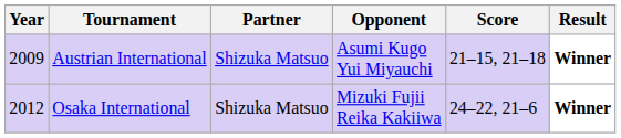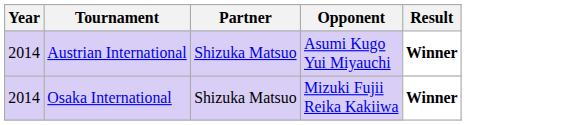 <table class="sortable wikitable" style="font-size: 90%;">
 <tr>
 <th>Year</th>
 <th>Tournament</th>
 <th>Partner</th>
 <th>Opponent</th>
-<th>Score</th>
 <th>Result</th>
 </tr>
 <tr style="background:#D8CEF6">
-<td align="center">2009</td>
+<td align="center">2014</td>
 <td align="left"><a href='#'>Austrian International</a></td>
 <td align="left"> <a href='#'>Shizuka Matsuo</a></td>
 <td align="left"> <a href='#'>Asumi Kugo</a> <br>  <a href='#'>Yui Miyauchi</a></td>
-<td align="left">21–15, 21–18</td>
 <td style="text-align:left; background:white"> <strong>Winner</strong></td>
 </tr>
 <tr style="background:#D8CEF6">
-<td align="center">2012</td>
+<td align="center">2014</td>
 <td align="left"><a href='#'>Osaka International</a></td>
 <td align="left"> Shizuka Matsuo</td>
 <td align="left"> <a href='#'>Mizuki Fujii</a> <br>  <a href='#'>Reika Kakiiwa</a></td>
-<td align="left">24–22, 21–6</td>
 <td style="text-align:left; background:white"> <strong>Winner</strong></td>
 </tr>
 </table>
